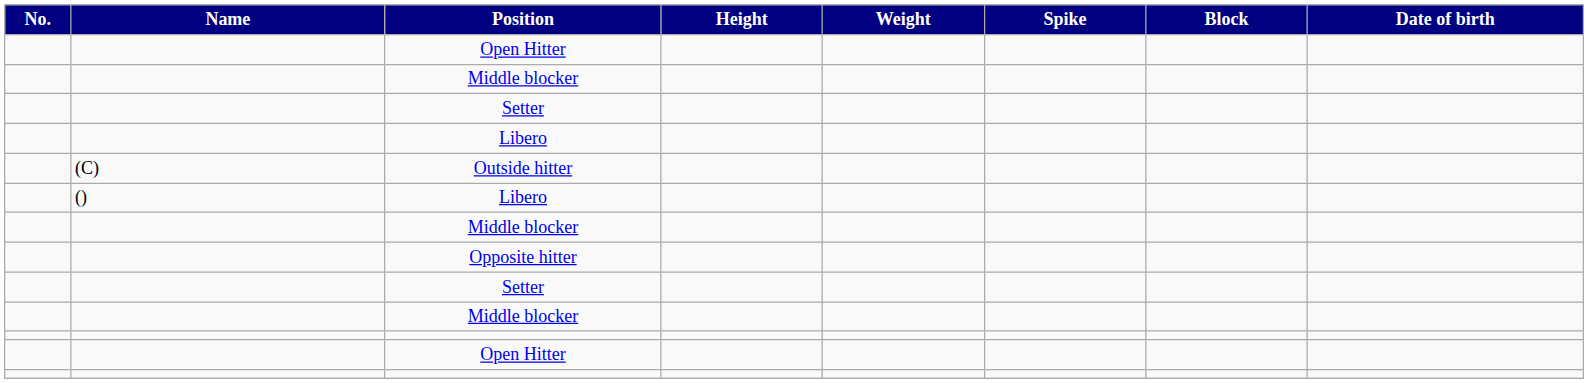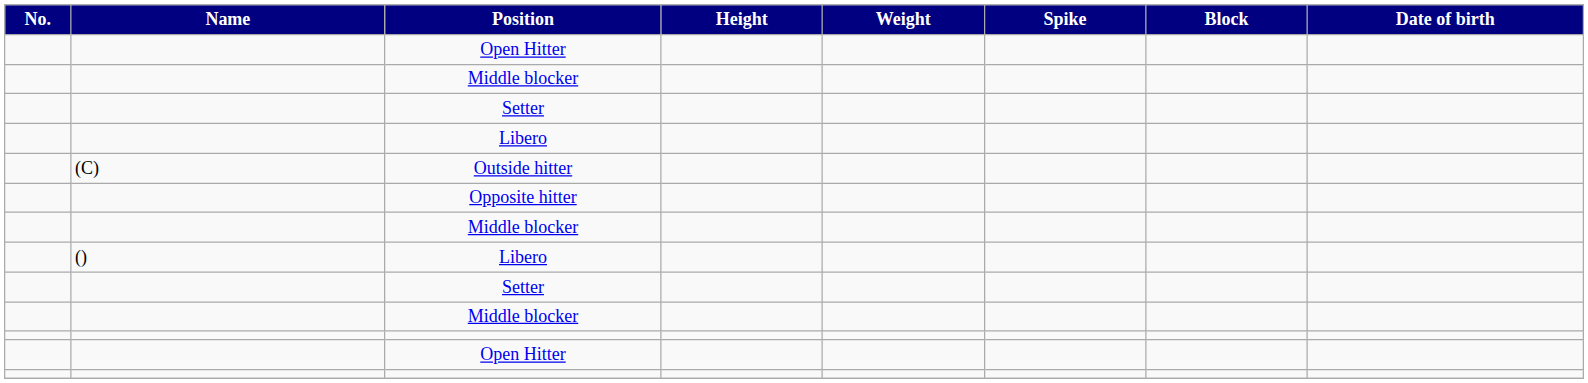 <table class="wikitable sortable" style="font-size:90%; text-align:center; width:100%;">
 <tr>
 <th style="width:3em; background:navy; color:white;">No.</th>
 <th style="width:16em; background:navy; color:white;">Name</th>
 <th style="width:14em;background:navy; color:white;">Position</th>
 <th style="width:8em; background:navy; color:white;">Height</th>
 <th style="width:8em; background:navy; color:white;">Weight</th>
 <th style="width:8em; background:navy; color:white;">Spike</th>
 <th style="width:8em; background:navy; color:white;">Block</th>
 <th style="width:14em; background:navy; color:white;">Date of birth</th>
 </tr>
 <tr>
 <td></td>
 <td align=left> </td>
 <td><a href='#'>Open Hitter</a></td>
 <td></td>
 <td></td>
 <td></td>
 <td></td>
 <td align=right></td>
 </tr>
 <tr>
 <td></td>
 <td align=left> </td>
 <td><a href='#'>Middle blocker</a></td>
 <td></td>
 <td></td>
 <td></td>
 <td></td>
 <td align=right></td>
 </tr>
 <tr>
 <td></td>
 <td align=left> </td>
 <td><a href='#'>Setter</a></td>
 <td></td>
 <td></td>
 <td></td>
 <td></td>
 <td align=right></td>
 </tr>
 <tr>
 <td></td>
 <td align=left> </td>
 <td><a href='#'>Libero</a></td>
 <td></td>
 <td></td>
 <td></td>
 <td></td>
 <td align=right></td>
 </tr>
 <tr>
 <td></td>
 <td align=left>  (C)</td>
 <td><a href='#'>Outside hitter</a></td>
 <td></td>
 <td></td>
 <td></td>
 <td></td>
 <td align=right></td>
 </tr>
 <tr>
 <td></td>
-<td align=left>  ()</td>
-<td><a href='#'>Libero</a></td>
+<td align=left> </td>
+<td><a href='#'>Opposite hitter</a></td>
 <td></td>
 <td></td>
 <td></td>
 <td></td>
 <td align=right></td>
 </tr>
 <tr>
 <td></td>
 <td align=left> </td>
 <td><a href='#'>Middle blocker</a></td>
 <td></td>
 <td></td>
 <td></td>
 <td></td>
 <td align=right></td>
 </tr>
 <tr>
 <td></td>
-<td align=left> </td>
-<td><a href='#'>Opposite hitter</a></td>
+<td align=left>  ()</td>
+<td><a href='#'>Libero</a></td>
 <td></td>
 <td></td>
 <td></td>
 <td></td>
 <td align=right></td>
 </tr>
 <tr>
 <td></td>
 <td align=left> </td>
 <td><a href='#'>Setter</a></td>
 <td></td>
 <td></td>
 <td></td>
 <td></td>
 <td align=right></td>
 </tr>
 <tr>
 <td></td>
 <td align=left> </td>
 <td><a href='#'>Middle blocker</a></td>
 <td></td>
 <td></td>
 <td></td>
 <td></td>
 <td align=right></td>
 </tr>
 <tr>
 <td></td>
 <td align=left> </td>
 <td></td>
 <td></td>
 <td></td>
 <td></td>
 <td></td>
 <td align=right></td>
 </tr>
 <tr>
 <td></td>
 <td align=left> </td>
 <td><a href='#'>Open Hitter</a></td>
 <td></td>
 <td></td>
 <td></td>
 <td></td>
 <td align=right></td>
 </tr>
 <tr>
 <td></td>
 <td align=left> </td>
 <td></td>
 <td></td>
 <td></td>
 <td></td>
 <td></td>
 <td align=right></td>
 </tr>
 <tr>
 </tr>
 </table>
